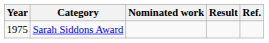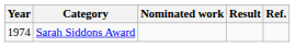 <table class=wikitable>
 <tr>
 <th>Year</th>
 <th>Category</th>
 <th>Nominated work</th>
 <th>Result</th>
 <th>Ref.</th>
 </tr>
 <tr>
-<td>1975</td>
+<td>1974</td>
 <td><a href='#'>Sarah Siddons Award</a></td>
 <td></td>
 <td></td>
 <td align="center"></td>
 </tr>
 </table>
